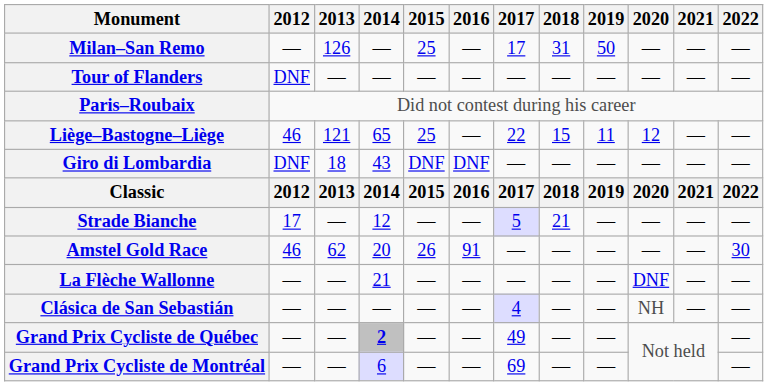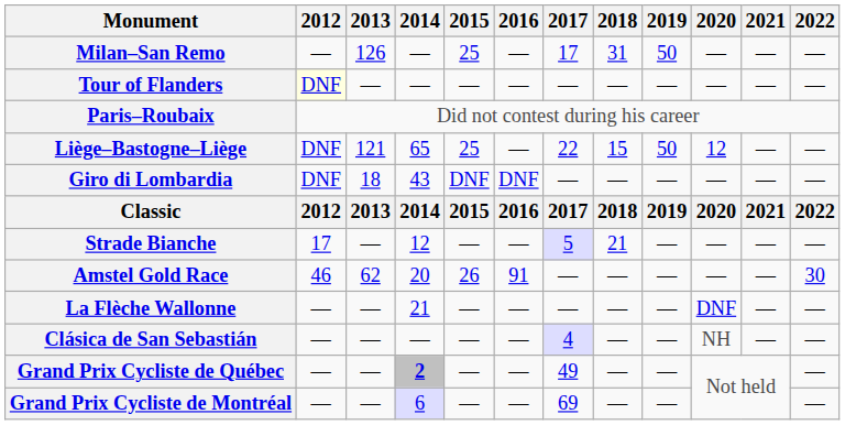 <table class="wikitable plainrowheaders">
 <tr>
 <th scope="col">Monument</th>
 <th scope="col">2012</th>
 <th scope="col">2013</th>
 <th scope="col">2014</th>
 <th scope="col">2015</th>
 <th scope="col">2016</th>
 <th scope="col">2017</th>
 <th scope="col">2018</th>
 <th scope="col">2019</th>
 <th scope="col">2020</th>
 <th scope="col">2021</th>
 <th scope="col">2022</th>
 </tr>
 <tr style="text-align:center;">
 <th scope="row"><a href='#'>Milan–San Remo</a></th>
 <td>—</td>
 <td><a href='#'>126</a></td>
 <td>—</td>
 <td><a href='#'>25</a></td>
 <td>—</td>
 <td><a href='#'>17</a></td>
 <td><a href='#'>31</a></td>
 <td><a href='#'>50</a></td>
 <td>—</td>
 <td>—</td>
 <td>—</td>
 </tr>
 <tr style="text-align:center;">
 <th scope="row"><a href='#'>Tour of Flanders</a></th>
-<td><a href='#'>DNF</a></td>
+<td style="background: lightyellow;"><a href='#'>DNF</a></td>
 <td>—</td>
 <td>—</td>
 <td>—</td>
 <td>—</td>
 <td>—</td>
 <td>—</td>
 <td>—</td>
 <td>—</td>
 <td>—</td>
 <td>—</td>
 </tr>
 <tr style="text-align:center;">
 <th scope="row"><a href='#'>Paris–Roubaix</a></th>
 <td style="color:#4d4d4d;" colspan=14>Did not contest during his career</td>
 </tr>
 <tr style="text-align:center;">
 <th scope="row"><a href='#'>Liège–Bastogne–Liège</a></th>
-<td><a href='#'>46</a></td>
+<td><a href='#'>DNF</a></td>
 <td><a href='#'>121</a></td>
 <td><a href='#'>65</a></td>
 <td><a href='#'>25</a></td>
 <td>—</td>
 <td><a href='#'>22</a></td>
 <td><a href='#'>15</a></td>
-<td><a href='#'>11</a></td>
+<td><a href='#'>50</a></td>
 <td><a href='#'>12</a></td>
 <td>—</td>
 <td>—</td>
 </tr>
 <tr style="text-align:center;">
 <th scope="row"><a href='#'>Giro di Lombardia</a></th>
 <td><a href='#'>DNF</a></td>
 <td><a href='#'>18</a></td>
 <td><a href='#'>43</a></td>
 <td><a href='#'>DNF</a></td>
 <td><a href='#'>DNF</a></td>
 <td>—</td>
 <td>—</td>
 <td>—</td>
 <td>—</td>
 <td>—</td>
 <td>—</td>
 </tr>
 <tr>
 <th scope="col">Classic</th>
 <th scope="col">2012</th>
 <th scope="col">2013</th>
 <th scope="col">2014</th>
 <th scope="col">2015</th>
 <th scope="col">2016</th>
 <th scope="col">2017</th>
 <th scope="col">2018</th>
 <th scope="col">2019</th>
 <th scope="col">2020</th>
 <th scope="col">2021</th>
 <th scope="col">2022</th>
 </tr>
 <tr style="text-align:center;">
 <th scope="row"><a href='#'>Strade Bianche</a></th>
 <td><a href='#'>17</a></td>
 <td>—</td>
 <td><a href='#'>12</a></td>
 <td>—</td>
 <td>—</td>
 <td style="background:#ddf;"><a href='#'>5</a></td>
 <td><a href='#'>21</a></td>
 <td>—</td>
 <td>—</td>
 <td>—</td>
 <td>—</td>
 </tr>
 <tr style="text-align:center;">
 <th scope="row"><a href='#'>Amstel Gold Race</a></th>
 <td><a href='#'>46</a></td>
 <td><a href='#'>62</a></td>
 <td><a href='#'>20</a></td>
 <td><a href='#'>26</a></td>
 <td><a href='#'>91</a></td>
 <td>—</td>
 <td>—</td>
 <td>—</td>
 <td>—</td>
 <td>—</td>
 <td><a href='#'>30</a></td>
 </tr>
 <tr style="text-align:center;">
 <th scope="row"><a href='#'>La Flèche Wallonne</a></th>
 <td>—</td>
 <td>—</td>
 <td><a href='#'>21</a></td>
 <td>—</td>
 <td>—</td>
 <td>—</td>
 <td>—</td>
 <td>—</td>
 <td><a href='#'>DNF</a></td>
 <td>—</td>
 <td>—</td>
 </tr>
 <tr style="text-align:center;">
 <th scope="row"><a href='#'>Clásica de San Sebastián</a></th>
 <td>—</td>
 <td>—</td>
 <td>—</td>
 <td>—</td>
 <td>—</td>
 <td style="background:#ddf;"><a href='#'>4</a></td>
 <td>—</td>
 <td>—</td>
 <td style="color:#4d4d4d;">NH</td>
 <td>—</td>
 <td>—</td>
 </tr>
 <tr style="text-align:center;">
 <th scope="row"><a href='#'>Grand Prix Cycliste de Québec</a></th>
 <td>—</td>
 <td>—</td>
 <td style="background:silver;"><a href='#'><strong>2</strong></a></td>
 <td>—</td>
 <td>—</td>
 <td><a href='#'>49</a></td>
 <td>—</td>
 <td>—</td>
 <td style="color:#4d4d4d;" colspan=2 rowspan=2>Not held</td>
 <td>—</td>
 </tr>
 <tr style="text-align:center;">
 <th scope="row"><a href='#'>Grand Prix Cycliste de Montréal</a></th>
 <td>—</td>
 <td>—</td>
 <td style="background:#ddf;"><a href='#'>6</a></td>
 <td>—</td>
 <td>—</td>
 <td><a href='#'>69</a></td>
 <td>—</td>
 <td>—</td>
 <td>—</td>
 </tr>
 </table>
